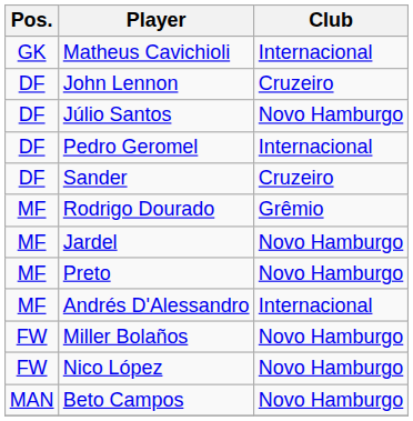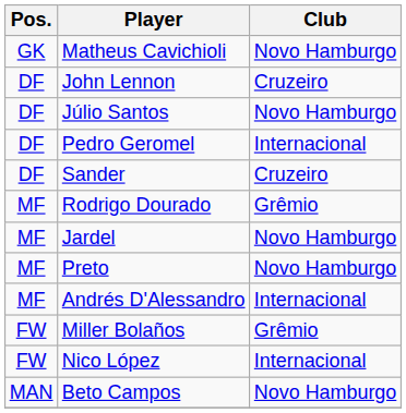 <table class="wikitable">
 <tr>
 <th>Pos.</th>
 <th>Player</th>
 <th>Club</th>
 </tr>
 <tr>
 <td style="text-align:center;" rowspan=><a href='#'>GK</a></td>
 <td> <a href='#'>Matheus Cavichioli</a></td>
-<td><a href='#'>Internacional</a></td>
+<td><a href='#'>Novo Hamburgo</a></td>
 </tr>
 <tr>
 <td style="text-align:center;" rowspan=><a href='#'>DF</a></td>
 <td> <a href='#'>John Lennon</a></td>
 <td><a href='#'>Cruzeiro</a></td>
 </tr>
 <tr>
 <td style="text-align:center;" rowspan=><a href='#'>DF</a></td>
 <td> <a href='#'>Júlio Santos</a></td>
 <td><a href='#'>Novo Hamburgo</a></td>
 </tr>
 <tr>
 <td style="text-align:center;" rowspan=><a href='#'>DF</a></td>
 <td> <a href='#'>Pedro Geromel</a></td>
 <td><a href='#'>Internacional</a></td>
 </tr>
 <tr>
 <td style="text-align:center;" rowspan=><a href='#'>DF</a></td>
 <td> <a href='#'>Sander</a></td>
 <td><a href='#'>Cruzeiro</a></td>
 </tr>
 <tr>
 <td style="text-align:center;" rowspan=><a href='#'>MF</a></td>
 <td> <a href='#'>Rodrigo Dourado</a></td>
 <td><a href='#'>Grêmio</a></td>
 </tr>
 <tr>
 <td style="text-align:center;" rowspan=><a href='#'>MF</a></td>
 <td> <a href='#'>Jardel</a></td>
 <td><a href='#'>Novo Hamburgo</a></td>
 </tr>
 <tr>
 <td style="text-align:center;" rowspan=><a href='#'>MF</a></td>
 <td> <a href='#'>Preto</a></td>
 <td><a href='#'>Novo Hamburgo</a></td>
 </tr>
 <tr>
 <td style="text-align:center;" rowspan=><a href='#'>MF</a></td>
 <td> <a href='#'>Andrés D'Alessandro</a></td>
 <td><a href='#'>Internacional</a></td>
 </tr>
 <tr>
 <td style="text-align:center;" rowspan=><a href='#'>FW</a></td>
 <td> <a href='#'>Miller Bolaños</a></td>
-<td><a href='#'>Novo Hamburgo</a></td>
+<td><a href='#'>Grêmio</a></td>
 </tr>
 <tr>
 <td style="text-align:center;" rowspan=><a href='#'>FW</a></td>
 <td> <a href='#'>Nico López</a></td>
-<td><a href='#'>Novo Hamburgo</a></td>
+<td><a href='#'>Internacional</a></td>
 </tr>
 <tr>
 <td style="text-align:center;" rowspan=><a href='#'>MAN</a></td>
 <td> <a href='#'>Beto Campos</a></td>
 <td><a href='#'>Novo Hamburgo</a></td>
 </tr>
 <tr>
 </tr>
 </table>
